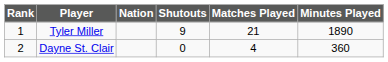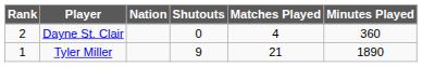 <table class="wikitable" style="font-size: 95%; text-align: center;">
 <tr>
 </tr>
 <tr>
 <th style="background:#585958; color:#FFFFFF; text-align:center;">Rank</th>
 <th style="background:#585958; color:#FFFFFF; text-align:center;">Player</th>
 <th style="background:#585958; color:#FFFFFF; text-align:center;">Nation</th>
 <th style="background:#585958; color:#FFFFFF; text-align:center;">Shutouts</th>
 <th style="background:#585958; color:#FFFFFF; text-align:center;">Matches Played</th>
 <th style="background:#585958; color:#FFFFFF; text-align:center;">Minutes Played</th>
 </tr>
 <tr>
+<td rowspan="1">2</td>
+<td><a href='#'>Dayne St. Clair</a></td>
+<td></td>
+<td>0</td>
+<td>4</td>
+<td>360</td>
+</tr>
+<tr>
 <td rowspan="1">1</td>
 <td><a href='#'>Tyler Miller</a></td>
 <td></td>
 <td>9</td>
 <td>21</td>
 <td>1890</td>
 </tr>
-<tr>
-<td rowspan="1">2</td>
-<td><a href='#'>Dayne St. Clair</a></td>
-<td></td>
-<td>0</td>
-<td>4</td>
-<td>360</td>
-</tr>
 </table>
